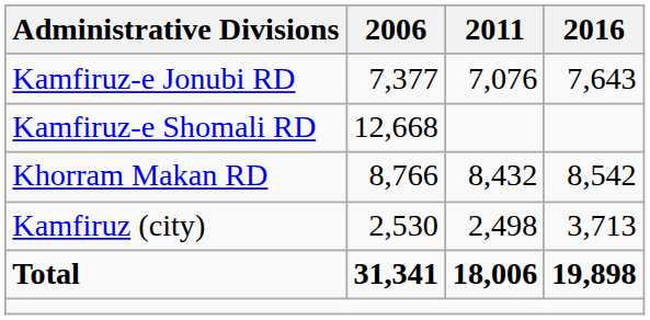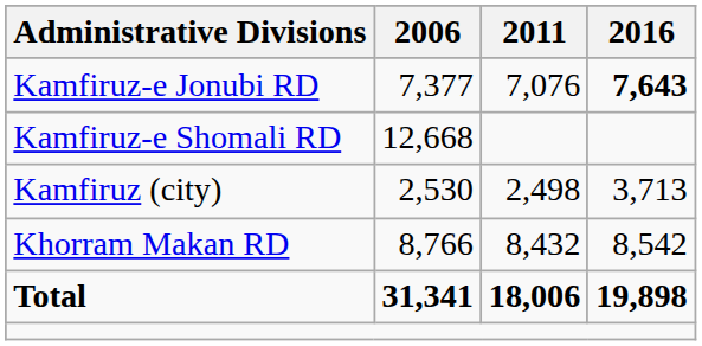 <table class="wikitable">
 <tr>
 <th>Administrative Divisions</th>
 <th>2006</th>
 <th>2011</th>
 <th>2016</th>
 </tr>
 <tr>
 <td><a href='#'>Kamfiruz-e Jonubi RD</a></td>
 <td style="text-align: right;">7,377</td>
 <td style="text-align: right;">7,076</td>
-<td style="text-align: right;">7,643</td>
+<td style="text-align: right;"><strong>7,643</strong></td>
 </tr>
 <tr>
 <td><a href='#'>Kamfiruz-e Shomali RD</a></td>
 <td style="text-align: right;">12,668</td>
 <td style="text-align: right;"></td>
 <td style="text-align: right;"></td>
 </tr>
 <tr>
+<td><a href='#'>Kamfiruz</a> (city)</td>
+<td style="text-align: right;">2,530</td>
+<td style="text-align: right;">2,498</td>
+<td style="text-align: right;">3,713</td>
+</tr>
+<tr>
 <td><a href='#'>Khorram Makan RD</a></td>
 <td style="text-align: right;">8,766</td>
 <td style="text-align: right;">8,432</td>
 <td style="text-align: right;">8,542</td>
-</tr>
-<tr>
-<td><a href='#'>Kamfiruz</a> (city)</td>
-<td style="text-align: right;">2,530</td>
-<td style="text-align: right;">2,498</td>
-<td style="text-align: right;">3,713</td>
 </tr>
 <tr>
 <td><strong>Total</strong></td>
 <td style="text-align: right;"><strong>31,341</strong></td>
 <td style="text-align: right;"><strong>18,006</strong></td>
 <td style="text-align: right;"><strong>19,898</strong></td>
 </tr>
 <tr>
 <td colspan=4></td>
 </tr>
 </table>
